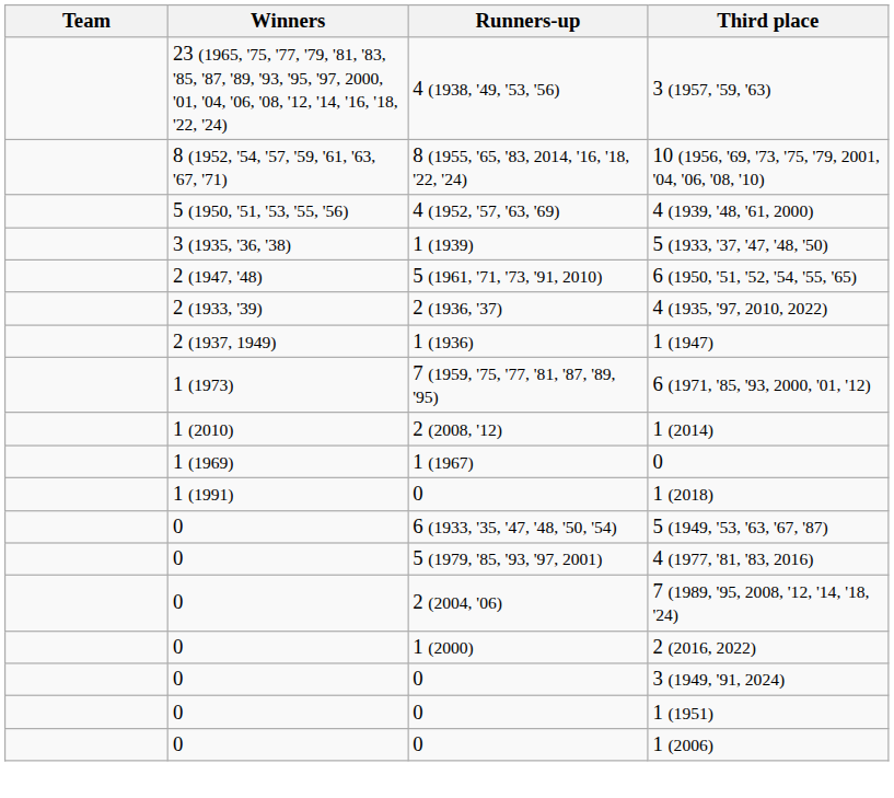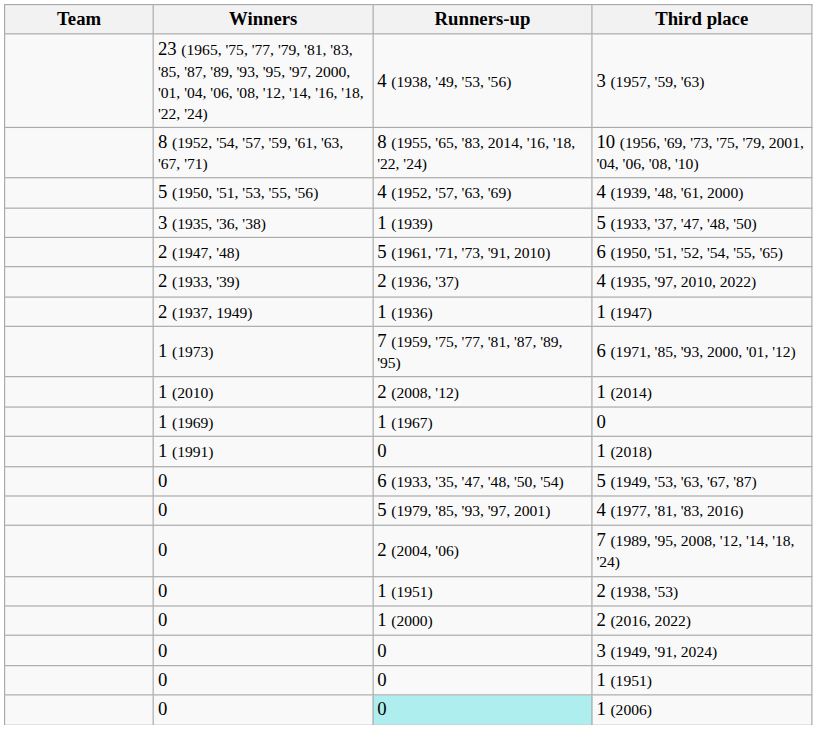 <table class="wikitable sortable">
 <tr>
 <th style="width: 120px;">Team</th>
 <th style="width: 180px;">Winners</th>
 <th style="width: 180px;">Runners-up</th>
 <th style="width: 180px;">Third place</th>
 </tr>
 <tr>
 <td></td>
 <td>23 <small>(1965, '75, '77, '79, '81, '83, '85, '87, '89, '93, '95, '97, 2000, '01, '04, '06, '08, '12, '14, '16, '18, '22, '24)</small></td>
 <td>4 <small>(1938, '49, '53, '56)</small></td>
 <td>3 <small>(1957, '59, '63)</small></td>
 </tr>
 <tr>
 <td></td>
 <td>8 <small>(1952, '54, '57, '59, '61, '63, '67, '71)</small></td>
 <td>8 <small>(1955, '65, '83, 2014, '16, '18, '22, '24)</small></td>
 <td>10 <small>(1956, '69, '73, '75, '79, 2001, '04, '06, '08, '10)</small></td>
 </tr>
 <tr>
 <td></td>
 <td>5 <small>(1950, '51, '53, '55, '56)</small></td>
 <td>4 <small>(1952, '57, '63, '69)</small></td>
 <td>4  <small>(1939, '48, '61, 2000)</small></td>
 </tr>
 <tr>
 <td><em></em></td>
 <td>3 <small>(1935, '36, '38)</small></td>
 <td>1 <small>(1939)</small></td>
 <td>5 <small>(1933, '37, '47, '48, '50)</small></td>
 </tr>
 <tr>
 <td></td>
 <td>2 <small>(1947, '48)</small></td>
 <td>5 <small>(1961, '71, '73, '91, 2010)</small></td>
 <td>6 <small>(1950, '51, '52, '54, '55, '65)</small></td>
 </tr>
 <tr>
 <td></td>
 <td>2 <small>(1933, '39)</small></td>
 <td>2 <small>(1936, '37)</small></td>
 <td>4 <small>(1935, '97, 2010, 2022)</small></td>
 </tr>
 <tr>
 <td></td>
 <td>2 <small>(1937, 1949)</small></td>
 <td>1 <small>(1936)</small></td>
 <td>1 <small>(1947)</small></td>
 </tr>
 <tr>
 <td></td>
 <td>1 <small>(1973)</small></td>
 <td>7 <small>(1959, '75, '77, '81, '87, '89, '95)</small></td>
 <td>6 <small>(1971, '85, '93, 2000, '01, '12)</small></td>
 </tr>
 <tr>
 <td></td>
 <td>1 <small>(2010)</small></td>
 <td>2 <small>(2008, '12)</small></td>
 <td>1 <small>(2014)</small></td>
 </tr>
 <tr>
 <td><em></em></td>
 <td>1 <small>(1969)</small></td>
 <td>1 <small>(1967)</small></td>
 <td>0</td>
 </tr>
 <tr>
 <td><em></em></td>
 <td>1 <small>(1991)</small></td>
 <td>0</td>
 <td>1 <small>(2018)</small></td>
 </tr>
 <tr>
 <td></td>
 <td>0</td>
 <td>6 <small>(1933, '35, '47, '48, '50, '54)</small></td>
 <td>5 <small>(1949, '53, '63, '67, '87)</small></td>
 </tr>
 <tr>
 <td></td>
 <td>0</td>
 <td>5 <small>(1979, '85, '93, '97, 2001)</small></td>
 <td>4 <small>(1977, '81, '83, 2016)</small></td>
 </tr>
 <tr>
 <td></td>
 <td>0</td>
 <td>2 <small>(2004, '06)</small></td>
 <td>7 <small>(1989, '95, 2008, '12, '14, '18, '24)</small></td>
 </tr>
 <tr>
 <td></td>
 <td>0</td>
+<td>1 <small>(1951)</small></td>
+<td>2 <small>(1938, '53)</small></td>
+</tr>
+<tr>
+<td></td>
+<td>0</td>
 <td>1 <small>(2000)</small></td>
 <td>2 <small>(2016, 2022)</small></td>
 </tr>
 <tr>
 <td></td>
 <td>0</td>
 <td>0</td>
 <td>3 <small>(1949, '91, 2024)</small></td>
 </tr>
 <tr>
 <td></td>
 <td>0</td>
 <td>0</td>
 <td>1 <small>(1951)</small></td>
 </tr>
 <tr>
 <td></td>
 <td>0</td>
-<td>0</td>
+<td style="background: paleturquoise;">0</td>
 <td>1 <small>(2006)</small></td>
 </tr>
 </table>
